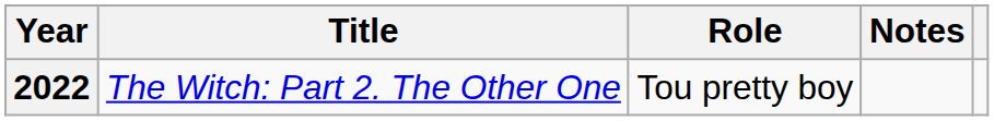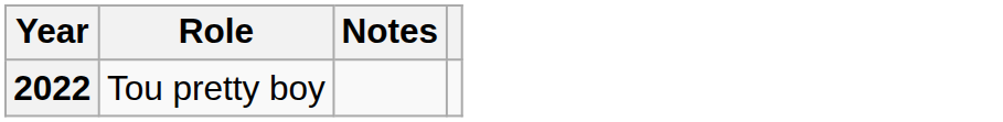 <table class="wikitable plainrowheaders">
 <tr>
 <th scope="col">Year</th>
-<th scope="col">Title</th>
 <th scope="col">Role</th>
 <th scope="col">Notes</th>
 <th scope="col"></th>
 </tr>
 <tr>
 <th scope="row">2022</th>
-<td><em><a href='#'>The Witch: Part 2. The Other One</a></em></td>
 <td>Tou pretty boy</td>
 <td></td>
 <td style="text-align:center"></td>
 </tr>
 </table>
